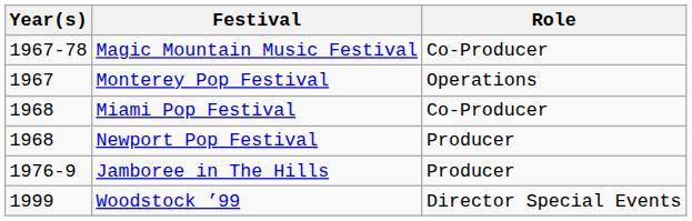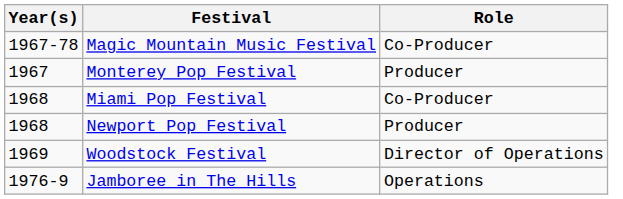 <table class="wikitable">
 <tr>
 <th>Year(s)</th>
 <th>Festival</th>
 <th>Role</th>
 </tr>
 <tr>
 <td>1967-78</td>
 <td><a href='#'>Magic Mountain Music Festival</a></td>
 <td>Co-Producer</td>
 </tr>
 <tr>
 <td>1967</td>
 <td><a href='#'>Monterey Pop Festival</a></td>
-<td>Operations</td>
+<td>Producer</td>
 </tr>
 <tr>
 <td>1968</td>
 <td><a href='#'>Miami Pop Festival</a></td>
 <td>Co-Producer</td>
 </tr>
 <tr>
 <td>1968</td>
 <td><a href='#'>Newport Pop Festival</a></td>
 <td>Producer</td>
 </tr>
 <tr>
+<td>1969</td>
+<td><a href='#'>Woodstock Festival</a></td>
+<td>Director of Operations</td>
+</tr>
+<tr>
 <td>1976-9</td>
 <td><a href='#'>Jamboree in The Hills</a></td>
-<td>Producer</td>
-</tr>
-<tr>
-<td>1999</td>
-<td><a href='#'>Woodstock ’99</a></td>
-<td>Director Special Events</td>
+<td>Operations</td>
 </tr>
 </table>
